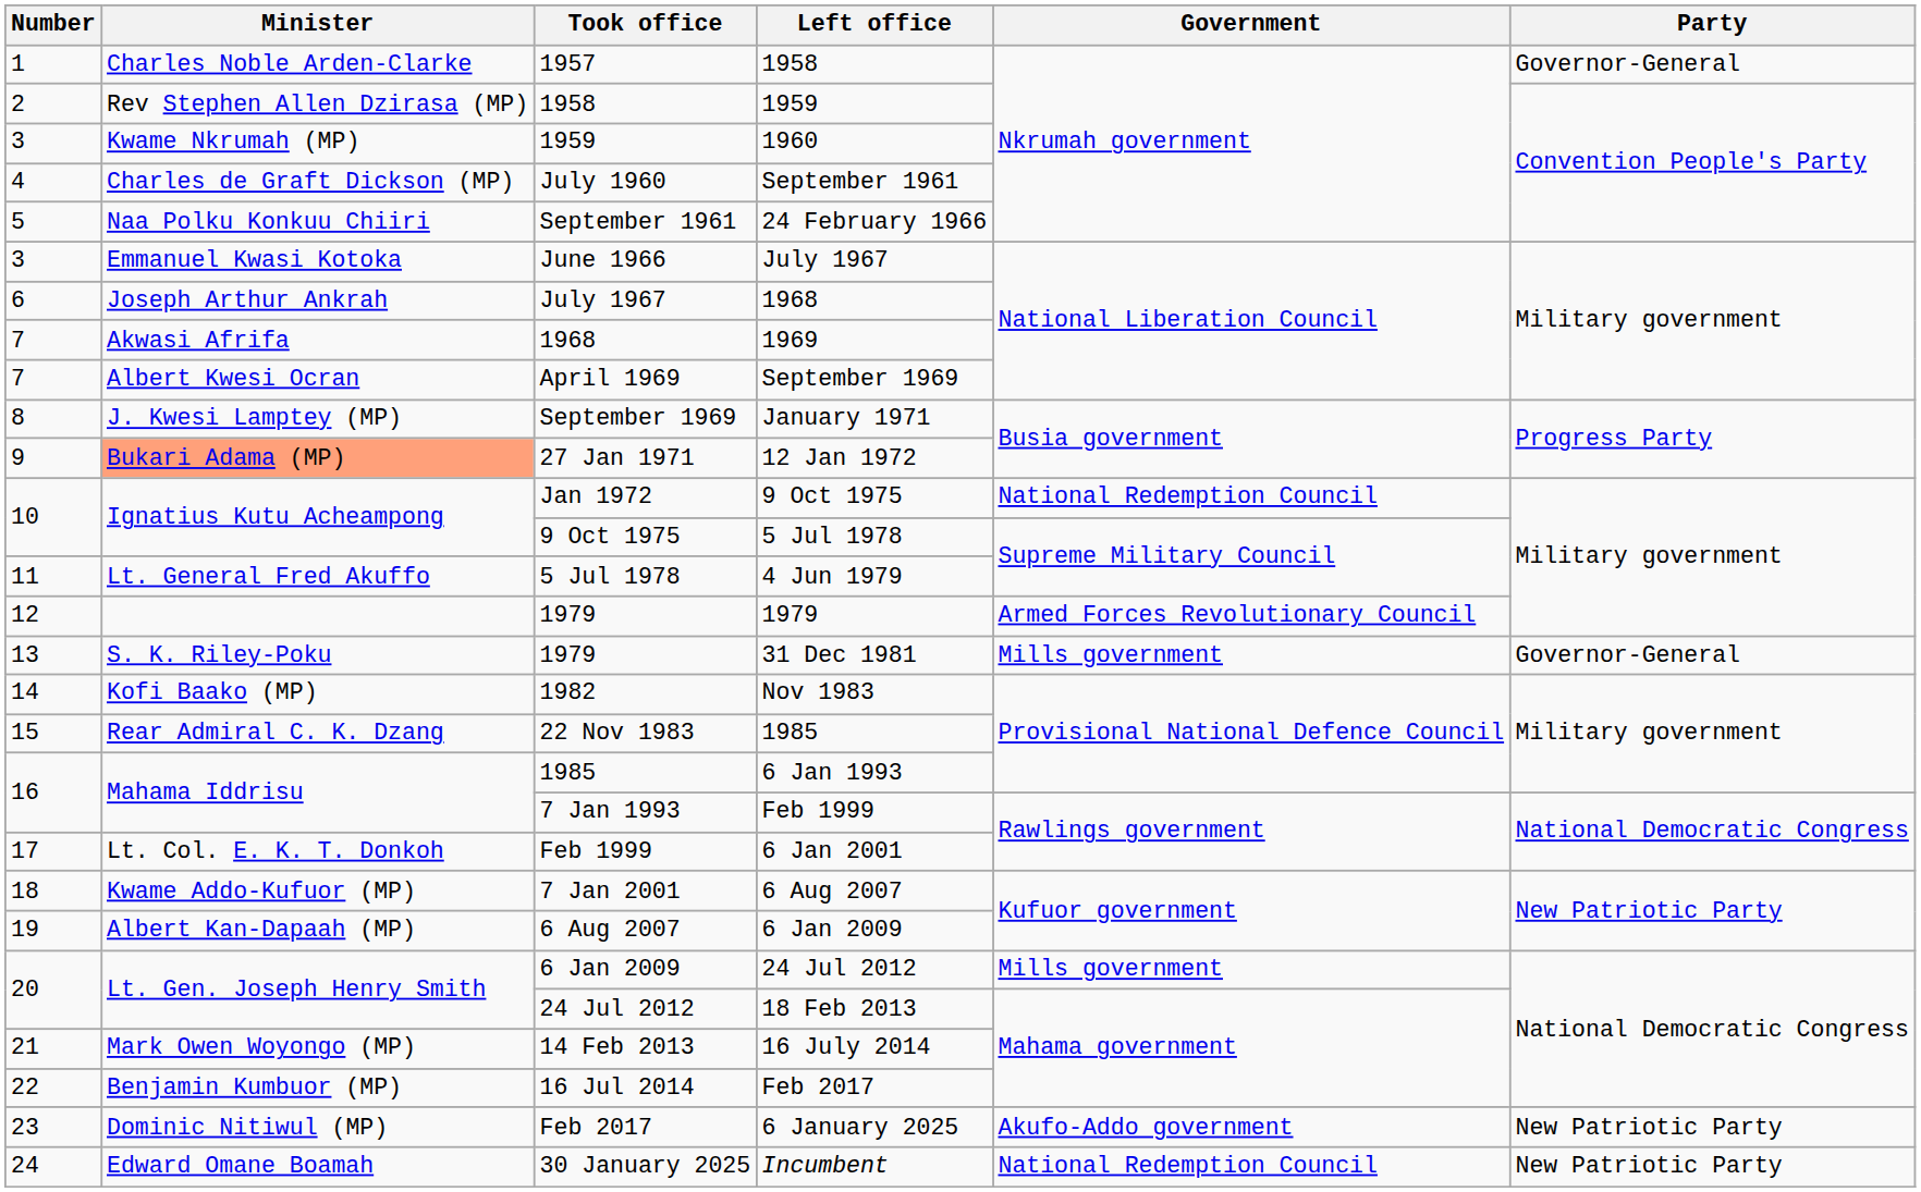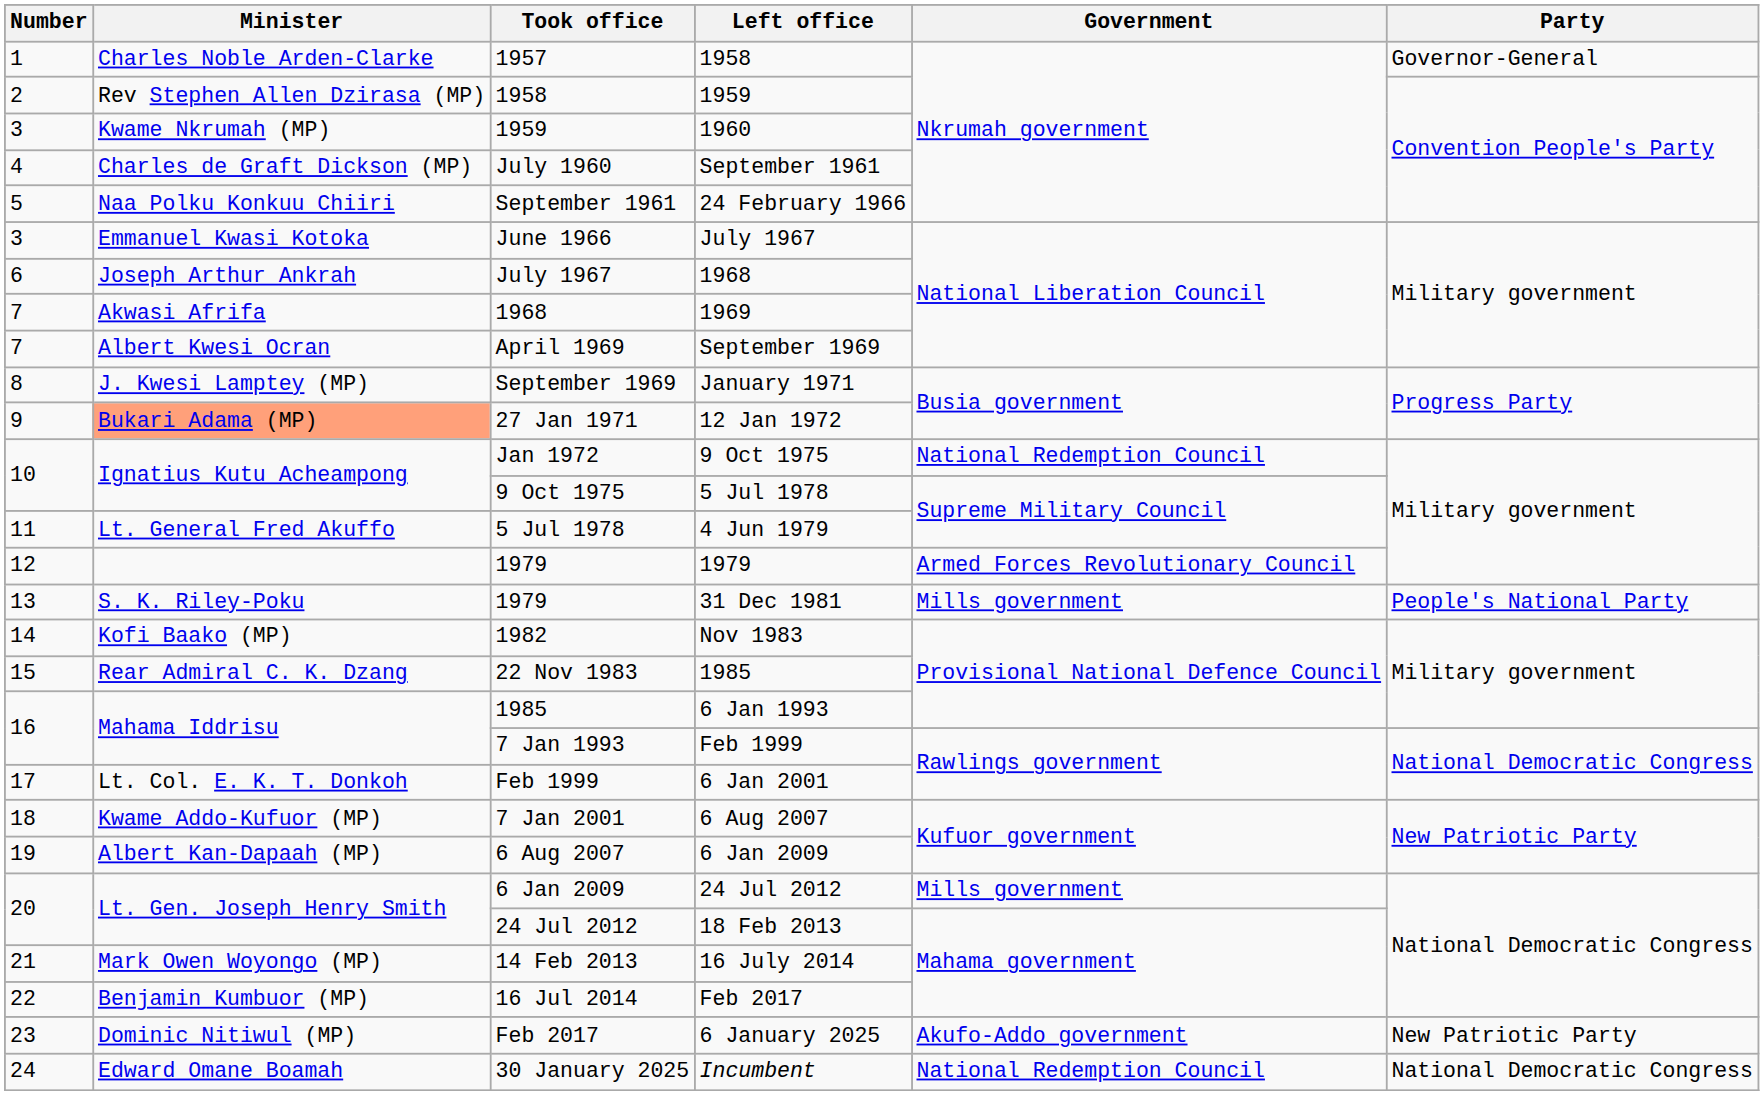 <table class="wikitable" style="font-size:90%; text-align:left;">
 <tr>
 <th>Number</th>
 <th>Minister</th>
 <th>Took office</th>
 <th>Left office</th>
 <th>Government</th>
 <th>Party</th>
 </tr>
 <tr>
 <td>1</td>
 <td><a href='#'>Charles Noble Arden-Clarke</a></td>
 <td>1957</td>
 <td>1958</td>
 <td rowspan=5><a href='#'>Nkrumah government</a></td>
 <td>Governor-General</td>
 </tr>
 <tr>
 <td>2</td>
 <td>Rev <a href='#'>Stephen Allen Dzirasa</a> (MP)</td>
 <td>1958</td>
 <td>1959</td>
 <td rowspan=4><a href='#'>Convention People's Party</a></td>
 </tr>
 <tr>
 <td>3</td>
 <td><a href='#'>Kwame Nkrumah</a> (MP)</td>
 <td>1959</td>
 <td>1960</td>
 </tr>
 <tr>
 <td>4</td>
 <td><a href='#'>Charles de Graft Dickson</a> (MP)</td>
 <td>July 1960</td>
 <td>September 1961</td>
 </tr>
 <tr>
 <td>5</td>
 <td><a href='#'>Naa Polku Konkuu Chiiri</a></td>
 <td>September 1961</td>
 <td>24 February 1966</td>
 </tr>
 <tr>
 <td>3</td>
 <td><a href='#'>Emmanuel Kwasi Kotoka</a></td>
 <td>June 1966</td>
 <td>July 1967</td>
 <td rowspan=4><a href='#'>National Liberation Council</a></td>
 <td rowspan=4>Military government</td>
 </tr>
 <tr>
 <td>6</td>
 <td><a href='#'>Joseph Arthur Ankrah</a></td>
 <td>July 1967</td>
 <td>1968</td>
 </tr>
 <tr>
 <td>7</td>
 <td><a href='#'>Akwasi Afrifa</a></td>
 <td>1968</td>
 <td>1969</td>
 </tr>
 <tr>
 <td>7</td>
 <td><a href='#'>Albert Kwesi Ocran</a></td>
 <td>April 1969</td>
 <td>September 1969</td>
 </tr>
 <tr>
 <td>8</td>
 <td><a href='#'>J. Kwesi Lamptey</a> (MP)</td>
 <td>September 1969</td>
 <td>January 1971</td>
 <td rowspan=2><a href='#'>Busia government</a></td>
 <td rowspan=2><a href='#'>Progress Party</a></td>
 </tr>
 <tr>
 <td>9</td>
 <td style="background: lightsalmon;"><a href='#'>Bukari Adama</a> (MP)</td>
 <td>27 Jan 1971</td>
 <td>12 Jan 1972</td>
 </tr>
 <tr>
 <td rowspan=2>10</td>
 <td rowspan=2><a href='#'>Ignatius Kutu Acheampong</a></td>
 <td>Jan 1972</td>
 <td>9 Oct 1975</td>
 <td><a href='#'>National Redemption Council</a></td>
 <td rowspan=4>Military government</td>
 </tr>
 <tr>
 <td>9 Oct 1975</td>
 <td>5 Jul 1978</td>
 <td rowspan=2><a href='#'>Supreme Military Council</a></td>
 </tr>
 <tr>
 <td>11</td>
 <td><a href='#'>Lt. General Fred Akuffo</a></td>
 <td>5 Jul 1978</td>
 <td>4 Jun 1979</td>
 </tr>
 <tr>
 <td>12</td>
 <td></td>
 <td>1979</td>
 <td>1979</td>
 <td><a href='#'>Armed Forces Revolutionary Council</a></td>
 </tr>
 <tr>
 <td>13</td>
 <td><a href='#'>S. K. Riley-Poku</a></td>
 <td>1979</td>
 <td>31 Dec 1981</td>
 <td><a href='#'>Mills government</a></td>
-<td>Governor-General</td>
+<td><a href='#'>People's National Party</a></td>
 </tr>
 <tr>
 <td>14</td>
 <td><a href='#'>Kofi Baako</a> (MP)</td>
 <td>1982</td>
 <td>Nov 1983</td>
 <td rowspan=3><a href='#'>Provisional National Defence Council</a></td>
 <td rowspan=3>Military government</td>
 </tr>
 <tr>
 <td>15</td>
 <td><a href='#'>Rear Admiral C. K. Dzang</a></td>
 <td>22 Nov 1983</td>
 <td>1985</td>
 </tr>
 <tr>
 <td rowspan=2>16</td>
 <td rowspan=2><a href='#'>Mahama Iddrisu</a></td>
 <td>1985</td>
 <td>6 Jan 1993</td>
 </tr>
 <tr>
 <td>7 Jan 1993</td>
 <td>Feb 1999</td>
 <td rowspan=2><a href='#'>Rawlings government</a></td>
 <td rowspan=2><a href='#'>National Democratic Congress</a></td>
 </tr>
 <tr>
 <td>17</td>
 <td>Lt. Col. <a href='#'>E. K. T. Donkoh</a></td>
 <td>Feb 1999</td>
 <td>6 Jan 2001</td>
 </tr>
 <tr>
 <td>18</td>
 <td><a href='#'>Kwame Addo-Kufuor</a> (MP)</td>
 <td>7 Jan 2001</td>
 <td>6 Aug 2007</td>
 <td rowspan=2><a href='#'>Kufuor government</a></td>
 <td rowspan=2><a href='#'>New Patriotic Party</a></td>
 </tr>
 <tr>
 <td>19</td>
 <td><a href='#'>Albert Kan-Dapaah</a> (MP)</td>
 <td>6 Aug 2007</td>
 <td>6 Jan 2009</td>
 </tr>
 <tr>
 <td rowspan=2>20</td>
 <td rowspan=2><a href='#'>Lt. Gen. Joseph Henry Smith</a></td>
 <td>6 Jan 2009</td>
 <td>24 Jul 2012</td>
 <td><a href='#'>Mills government</a></td>
 <td rowspan=4>National Democratic Congress</td>
 </tr>
 <tr>
 <td>24 Jul 2012</td>
 <td>18 Feb 2013</td>
 <td rowspan=3><a href='#'>Mahama government</a></td>
 </tr>
 <tr>
 <td>21</td>
 <td><a href='#'>Mark Owen Woyongo</a>  (MP)</td>
 <td>14 Feb 2013</td>
 <td>16 July 2014</td>
 </tr>
 <tr>
 <td>22</td>
 <td><a href='#'>Benjamin Kumbuor</a>  (MP)</td>
 <td>16 Jul 2014</td>
 <td>Feb 2017</td>
 </tr>
 <tr>
 <td>23</td>
 <td><a href='#'>Dominic Nitiwul</a>  (MP)</td>
 <td>Feb 2017</td>
 <td>6 January 2025</td>
 <td><a href='#'>Akufo-Addo government</a></td>
 <td>New Patriotic Party</td>
 </tr>
 <tr>
 <td>24</td>
 <td><a href='#'>Edward Omane Boamah</a></td>
 <td>30 January 2025</td>
 <td><em>Incumbent</em></td>
 <td><a href='#'>National Redemption Council</a></td>
-<td>New Patriotic Party</td>
+<td>National Democratic Congress</td>
 </tr>
 <tr>
 </tr>
 </table>
